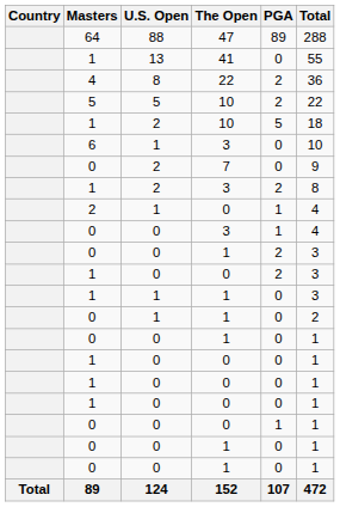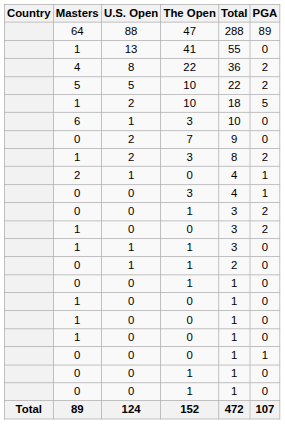 <table class="sortable plainrowheaders wikitable">
 <tr>
 <th scope=col>Country</th>
 <th scope=col>Masters</th>
 <th scope=col>U.S. Open</th>
 <th scope=col>The Open</th>
+<th scope=col>Total</th>
 <th scope=col>PGA</th>
-<th scope=col>Total</th>
 </tr>
 <tr>
 <th scope=row></th>
 <td align=center>64</td>
 <td align=center>88</td>
 <td align=center>47</td>
+<td align=center>288</td>
 <td align=center>89</td>
-<td align=center>288</td>
 </tr>
 <tr>
 <th scope=row></th>
 <td align=center>1</td>
 <td align=center>13</td>
 <td align=center>41</td>
+<td align=center>55</td>
 <td align=center>0</td>
-<td align=center>55</td>
 </tr>
 <tr>
 <th scope=row></th>
 <td align=center>4</td>
 <td align=center>8</td>
 <td align=center>22</td>
+<td align=center>36</td>
 <td align=center>2</td>
-<td align=center>36</td>
 </tr>
 <tr>
 <th scope=row></th>
 <td align=center>5</td>
 <td align=center>5</td>
 <td align=center>10</td>
+<td align=center>22</td>
 <td align=center>2</td>
-<td align=center>22</td>
 </tr>
 <tr>
 <th scope=row></th>
 <td align=center>1</td>
 <td align=center>2</td>
 <td align=center>10</td>
+<td align=center>18</td>
 <td align=center>5</td>
-<td align=center>18</td>
 </tr>
 <tr>
 <th scope=row></th>
 <td align=center>6</td>
 <td align=center>1</td>
 <td align=center>3</td>
+<td align=center>10</td>
 <td align=center>0</td>
-<td align=center>10</td>
 </tr>
 <tr>
 <th scope=row></th>
 <td align=center>0</td>
 <td align=center>2</td>
 <td align=center>7</td>
+<td align=center>9</td>
 <td align=center>0</td>
-<td align=center>9</td>
 </tr>
 <tr>
 <th scope=row></th>
 <td align=center>1</td>
 <td align=center>2</td>
 <td align=center>3</td>
+<td align=center>8</td>
 <td align=center>2</td>
-<td align=center>8</td>
 </tr>
 <tr>
 <th scope=row></th>
 <td align=center>2</td>
 <td align=center>1</td>
 <td align=center>0</td>
+<td align=center>4</td>
 <td align=center>1</td>
-<td align=center>4</td>
 </tr>
 <tr>
 <th scope=row></th>
 <td align=center>0</td>
 <td align=center>0</td>
 <td align=center>3</td>
+<td align=center>4</td>
 <td align=center>1</td>
-<td align=center>4</td>
 </tr>
 <tr>
 <th scope=row></th>
 <td align=center>0</td>
 <td align=center>0</td>
 <td align=center>1</td>
+<td align=center>3</td>
 <td align=center>2</td>
-<td align=center>3</td>
 </tr>
 <tr>
 <th scope=row></th>
 <td align=center>1</td>
 <td align=center>0</td>
 <td align=center>0</td>
+<td align=center>3</td>
 <td align=center>2</td>
-<td align=center>3</td>
 </tr>
 <tr>
 <th scope=row></th>
 <td align=center>1</td>
 <td align=center>1</td>
 <td align=center>1</td>
+<td align=center>3</td>
 <td align=center>0</td>
-<td align=center>3</td>
 </tr>
 <tr>
 <th scope=row></th>
 <td align=center>0</td>
 <td align=center>1</td>
 <td align=center>1</td>
+<td align=center>2</td>
 <td align=center>0</td>
-<td align=center>2</td>
 </tr>
 <tr>
 <th scope=row></th>
 <td align=center>0</td>
 <td align=center>0</td>
 <td align=center>1</td>
+<td align=center>1</td>
 <td align=center>0</td>
-<td align=center>1</td>
 </tr>
 <tr>
 <th scope=row></th>
 <td align=center>1</td>
 <td align=center>0</td>
 <td align=center>0</td>
+<td align=center>1</td>
 <td align=center>0</td>
-<td align=center>1</td>
 </tr>
 <tr>
 <th scope=row></th>
 <td align=center>1</td>
 <td align=center>0</td>
 <td align=center>0</td>
+<td align=center>1</td>
 <td align=center>0</td>
-<td align=center>1</td>
 </tr>
 <tr>
 <th scope=row></th>
 <td align=center>1</td>
 <td align=center>0</td>
 <td align=center>0</td>
+<td align=center>1</td>
 <td align=center>0</td>
-<td align=center>1</td>
 </tr>
 <tr>
 <th scope=row></th>
 <td align=center>0</td>
 <td align=center>0</td>
 <td align=center>0</td>
 <td align=center>1</td>
 <td align=center>1</td>
 </tr>
 <tr>
 <th scope=row></th>
 <td align=center>0</td>
 <td align=center>0</td>
 <td align=center>1</td>
+<td align=center>1</td>
 <td align=center>0</td>
-<td align=center>1</td>
 </tr>
 <tr>
 <th scope=row></th>
 <td align=center>0</td>
 <td align=center>0</td>
 <td align=center>1</td>
+<td align=center>1</td>
 <td align=center>0</td>
-<td align=center>1</td>
 </tr>
 <tr>
 <th>Total</th>
 <th>89</th>
 <th>124</th>
 <th>152</th>
+<th>472</th>
 <th>107</th>
-<th>472</th>
 </tr>
 </table>
